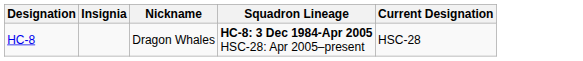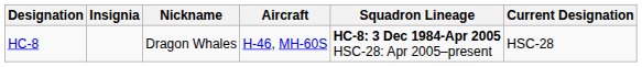 <table class="wikitable">
 <tr>
 <th>Designation</th>
 <th>Insignia</th>
 <th>Nickname</th>
+<th>Aircraft</th>
 <th>Squadron Lineage</th>
 <th>Current Designation</th>
 </tr>
 <tr>
 <td><a href='#'>HC-8</a></td>
 <td></td>
 <td>Dragon Whales</td>
+<td><a href='#'>H-46</a>, <a href='#'>MH-60S</a></td>
 <td style="white-space: nowrap;"><strong>HC-8: 3 Dec 1984-Apr 2005</strong><br>HSC-28: Apr 2005–present</td>
 <td>HSC-28</td>
 </tr>
 </table>
